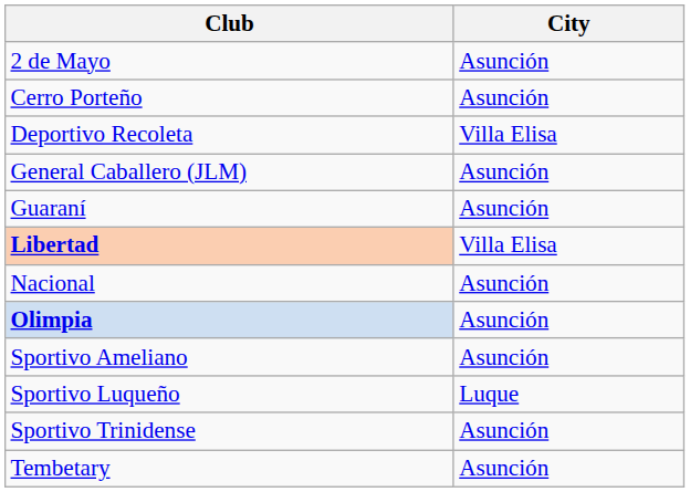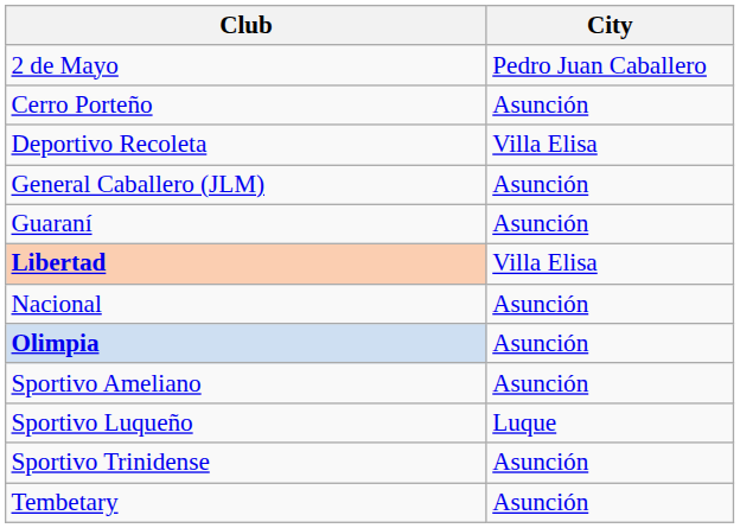 <table class="wikitable sortable">
 <tr>
 <th style="width:300px; text-align:center;">Club</th>
 <th style="width:150px; text-align:center;">City</th>
 </tr>
 <tr>
 <td><a href='#'>2 de Mayo</a></td>
-<td><a href='#'>Asunción</a></td>
+<td><a href='#'>Pedro Juan Caballero</a></td>
 </tr>
 <tr>
 <td><a href='#'>Cerro Porteño</a></td>
 <td><a href='#'>Asunción</a></td>
 </tr>
 <tr>
 <td><a href='#'>Deportivo Recoleta</a></td>
 <td><a href='#'>Villa Elisa</a></td>
 </tr>
 <tr>
 <td><a href='#'>General Caballero (JLM)</a></td>
 <td><a href='#'>Asunción</a></td>
 </tr>
 <tr>
 <td><a href='#'>Guaraní</a></td>
 <td><a href='#'>Asunción</a></td>
 </tr>
 <tr>
 <td style="background:#fbceb1;"><strong><a href='#'>Libertad</a></strong></td>
 <td><a href='#'>Villa Elisa</a></td>
 </tr>
 <tr>
 <td><a href='#'>Nacional</a></td>
 <td><a href='#'>Asunción</a></td>
 </tr>
 <tr>
 <td style="background:#cedff2;"><strong><a href='#'>Olimpia</a></strong></td>
 <td><a href='#'>Asunción</a></td>
 </tr>
 <tr>
 <td><a href='#'>Sportivo Ameliano</a></td>
 <td><a href='#'>Asunción</a></td>
 </tr>
 <tr>
 <td><a href='#'>Sportivo Luqueño</a></td>
 <td><a href='#'>Luque</a></td>
 </tr>
 <tr>
 <td><a href='#'>Sportivo Trinidense</a></td>
 <td><a href='#'>Asunción</a></td>
 </tr>
 <tr>
 <td><a href='#'>Tembetary</a></td>
 <td><a href='#'>Asunción</a></td>
 </tr>
 </table>
